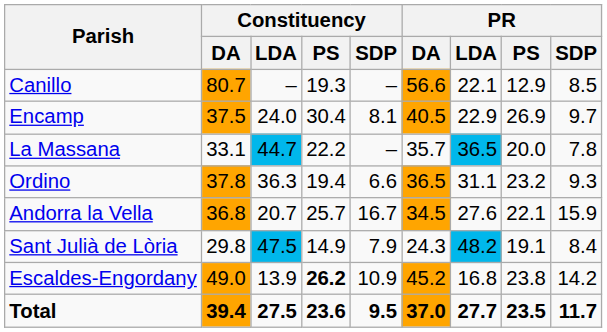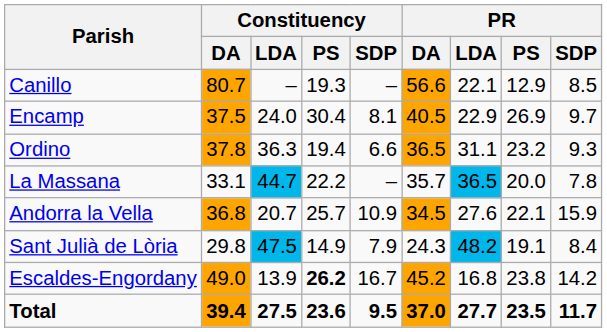 <table class="wikitable sortable" style=text-align:right>
 <tr>
 <th rowspan=2>Parish</th>
 <th colspan=4>Constituency</th>
 <th colspan=4>PR</th>
 </tr>
 <tr>
 <th width="30px">DA</th>
 <th width="30px">LDA</th>
 <th width="30px">PS</th>
 <th width="30px">SDP</th>
 <th width="30px">DA</th>
 <th width="30px">LDA</th>
 <th width="30px">PS</th>
 <th width="30px">SDP</th>
 </tr>
 <tr>
 <td align="left"><a href='#'>Canillo</a></td>
 <td bgcolor="orange">80.7</td>
 <td>–</td>
 <td>19.3</td>
 <td>–</td>
 <td bgcolor="orange">56.6</td>
 <td>22.1</td>
 <td>12.9</td>
 <td>8.5</td>
 </tr>
 <tr>
 <td align="left"><a href='#'>Encamp</a></td>
 <td bgcolor="orange">37.5</td>
 <td>24.0</td>
 <td>30.4</td>
 <td>8.1</td>
 <td bgcolor="orange">40.5</td>
 <td>22.9</td>
 <td>26.9</td>
 <td>9.7</td>
 </tr>
 <tr>
+<td align="left"><a href='#'>Ordino</a></td>
+<td bgcolor="orange">37.8</td>
+<td>36.3</td>
+<td>19.4</td>
+<td>6.6</td>
+<td bgcolor="orange">36.5</td>
+<td>31.1</td>
+<td>23.2</td>
+<td>9.3</td>
+</tr>
+<tr>
 <td align="left"><a href='#'>La Massana</a></td>
 <td>33.1</td>
 <td bgcolor="#00B7EB">44.7</td>
 <td>22.2</td>
 <td>–</td>
 <td>35.7</td>
 <td bgcolor="#00B7EB">36.5</td>
 <td>20.0</td>
 <td>7.8</td>
 </tr>
 <tr>
-<td align="left"><a href='#'>Ordino</a></td>
-<td bgcolor="orange">37.8</td>
-<td>36.3</td>
-<td>19.4</td>
-<td>6.6</td>
-<td bgcolor="orange">36.5</td>
-<td>31.1</td>
-<td>23.2</td>
-<td>9.3</td>
-</tr>
-<tr>
 <td align="left"><a href='#'>Andorra la Vella</a></td>
 <td bgcolor="orange">36.8</td>
 <td>20.7</td>
 <td>25.7</td>
-<td>16.7</td>
+<td>10.9</td>
 <td bgcolor="orange">34.5</td>
 <td>27.6</td>
 <td>22.1</td>
 <td>15.9</td>
 </tr>
 <tr>
 <td align="left"><a href='#'>Sant Julià de Lòria</a></td>
 <td>29.8</td>
 <td bgcolor="#00B7EB">47.5</td>
 <td>14.9</td>
 <td>7.9</td>
 <td>24.3</td>
 <td bgcolor="#00B7EB">48.2</td>
 <td>19.1</td>
 <td>8.4</td>
 </tr>
 <tr>
 <td align="left"><a href='#'>Escaldes-Engordany</a></td>
 <td bgcolor="orange">49.0</td>
 <td>13.9</td>
 <td><strong>26.2</strong></td>
-<td>10.9</td>
+<td>16.7</td>
 <td bgcolor="orange">45.2</td>
 <td>16.8</td>
 <td>23.8</td>
 <td>14.2</td>
 </tr>
 <tr>
 <td align="left"><strong>Total</strong></td>
 <td bgcolor="orange"><strong>39.4</strong></td>
 <td><strong>27.5</strong></td>
 <td><strong>23.6</strong></td>
 <td><strong>9.5</strong></td>
 <td bgcolor="orange"><strong>37.0</strong></td>
 <td><strong>27.7</strong></td>
 <td><strong>23.5</strong></td>
 <td><strong>11.7</strong></td>
 </tr>
 </table>
